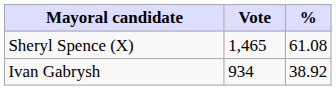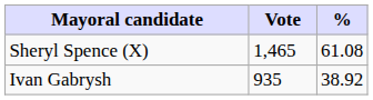 <table class="wikitable">
 <tr>
 <th style="background:#ddf; width:200px;">Mayoral candidate</th>
 <th style="background:#ddf; width:50px;">Vote</th>
 <th style="background:#ddf; width:30px;">%</th>
 </tr>
 <tr>
 <td>Sheryl Spence (X)</td>
 <td>1,465</td>
 <td>61.08</td>
 </tr>
 <tr>
 <td>Ivan Gabrysh</td>
-<td>934</td>
+<td>935</td>
 <td>38.92</td>
 </tr>
 </table>
